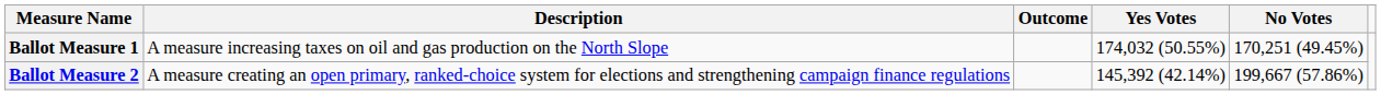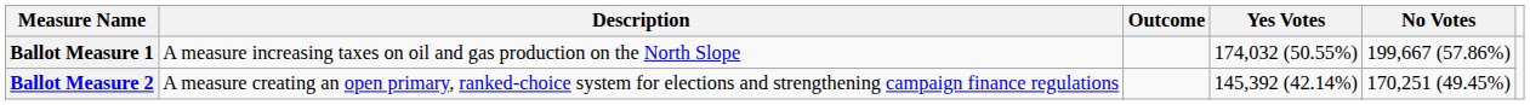 <table class="wikitable sortable plainrowheaders">
 <tr>
 <th scope=col>Measure Name</th>
 <th scope=col>Description</th>
 <th scope=col>Outcome</th>
 <th scope=col>Yes Votes</th>
 <th scope=col>No Votes</th>
 </tr>
 <tr>
 <th scope=row>Ballot Measure 1</th>
 <td>A measure increasing taxes on oil and gas production on the <a href='#'>North Slope</a></td>
 <td></td>
 <td>174,032 (50.55%)</td>
-<td>170,251 (49.45%)</td>
+<td>199,667 (57.86%)</td>
 <td rowspan=2></td>
 </tr>
 <tr>
 <th scope=row><a href='#'>Ballot Measure 2</a></th>
 <td>A measure creating an <a href='#'>open primary</a>, <a href='#'>ranked-choice</a> system for elections and strengthening <a href='#'>campaign finance regulations</a></td>
 <td></td>
 <td>145,392 (42.14%)</td>
-<td>199,667 (57.86%)</td>
+<td>170,251 (49.45%)</td>
 </tr>
 </table>
